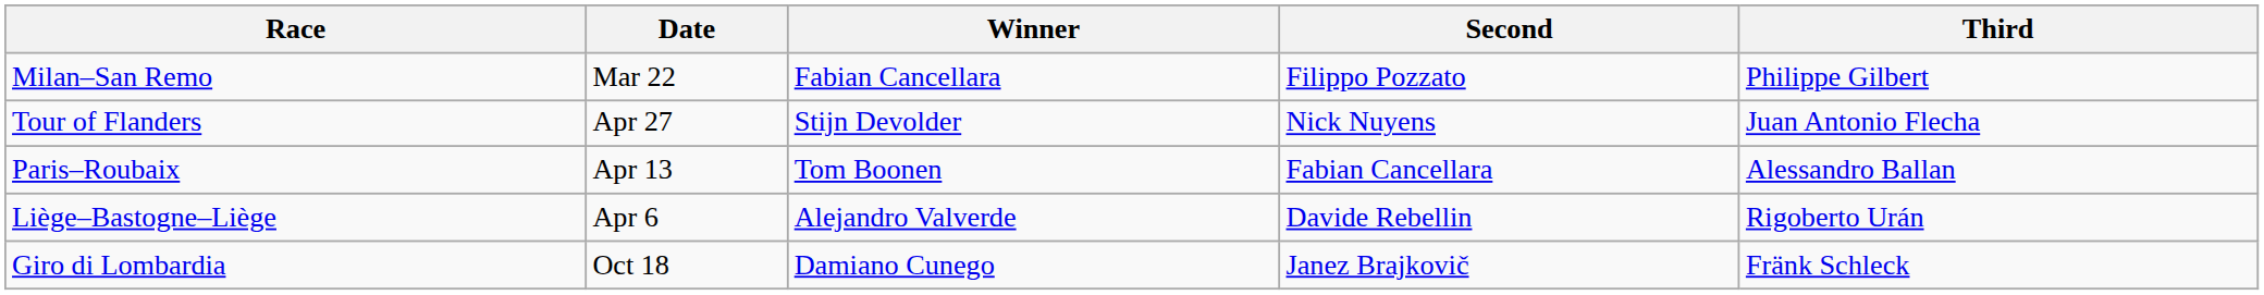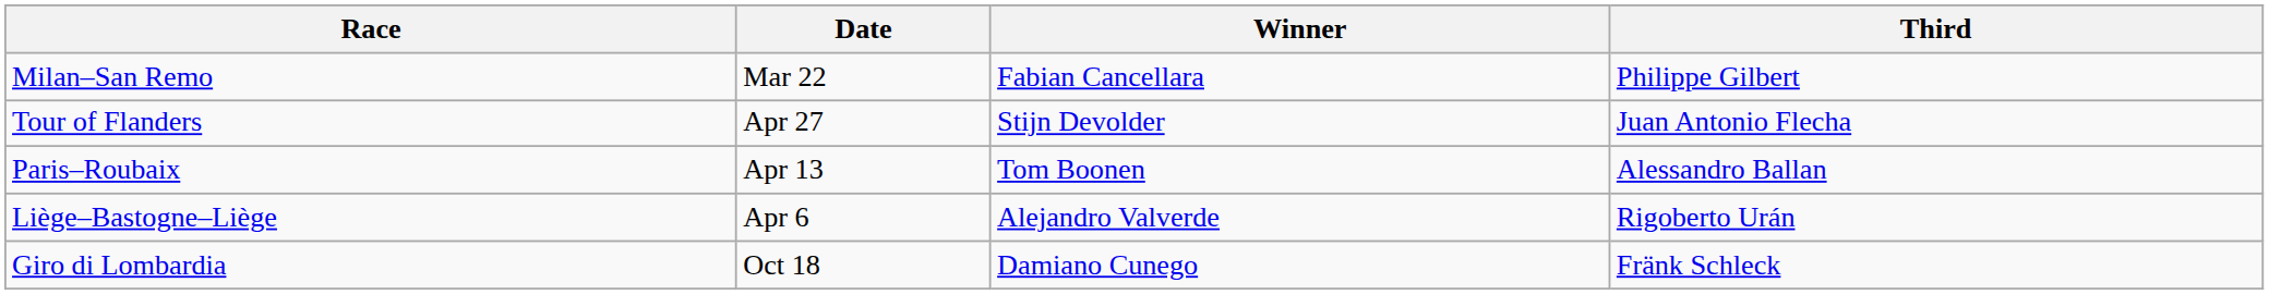 <table class=wikitable style="font-size:90%" width="90%">
 <tr>
 <th>Race</th>
 <th>Date</th>
 <th>Winner</th>
-<th>Second</th>
 <th>Third</th>
 </tr>
 <tr>
 <td> <a href='#'>Milan–San Remo</a></td>
 <td>Mar 22</td>
 <td> <a href='#'>Fabian Cancellara</a></td>
-<td> <a href='#'>Filippo Pozzato</a></td>
 <td> <a href='#'>Philippe Gilbert</a></td>
 </tr>
 <tr>
 <td> <a href='#'>Tour of Flanders</a></td>
 <td>Apr 27</td>
 <td> <a href='#'>Stijn Devolder</a></td>
-<td> <a href='#'>Nick Nuyens</a></td>
 <td> <a href='#'>Juan Antonio Flecha</a></td>
 </tr>
 <tr>
 <td> <a href='#'>Paris–Roubaix</a></td>
 <td>Apr 13</td>
 <td> <a href='#'>Tom Boonen</a></td>
-<td> <a href='#'>Fabian Cancellara</a></td>
 <td> <a href='#'>Alessandro Ballan</a></td>
 </tr>
 <tr>
 <td> <a href='#'>Liège–Bastogne–Liège</a></td>
 <td>Apr 6</td>
 <td> <a href='#'>Alejandro Valverde</a></td>
-<td> <a href='#'>Davide Rebellin</a></td>
 <td> <a href='#'>Rigoberto Urán</a></td>
 </tr>
 <tr>
 <td> <a href='#'>Giro di Lombardia</a></td>
 <td>Oct 18</td>
 <td> <a href='#'>Damiano Cunego</a></td>
-<td> <a href='#'>Janez Brajkovič</a></td>
 <td> <a href='#'>Fränk Schleck</a></td>
 </tr>
 </table>
